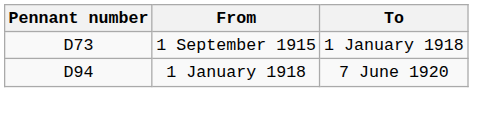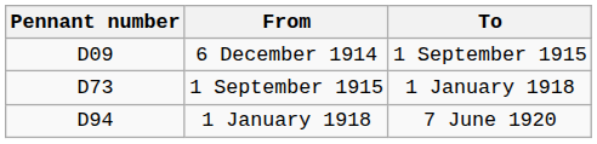 <table class="wikitable" style="text-align:center">
 <tr>
 <th>Pennant number</th>
 <th>From</th>
 <th>To</th>
+</tr>
+<tr>
+<td>D09</td>
+<td>6 December 1914</td>
+<td>1 September 1915</td>
 </tr>
 <tr>
 <td>D73</td>
 <td>1 September 1915</td>
 <td>1 January 1918</td>
 </tr>
 <tr>
 <td>D94</td>
 <td>1 January 1918</td>
 <td>7 June 1920</td>
 </tr>
 </table>
